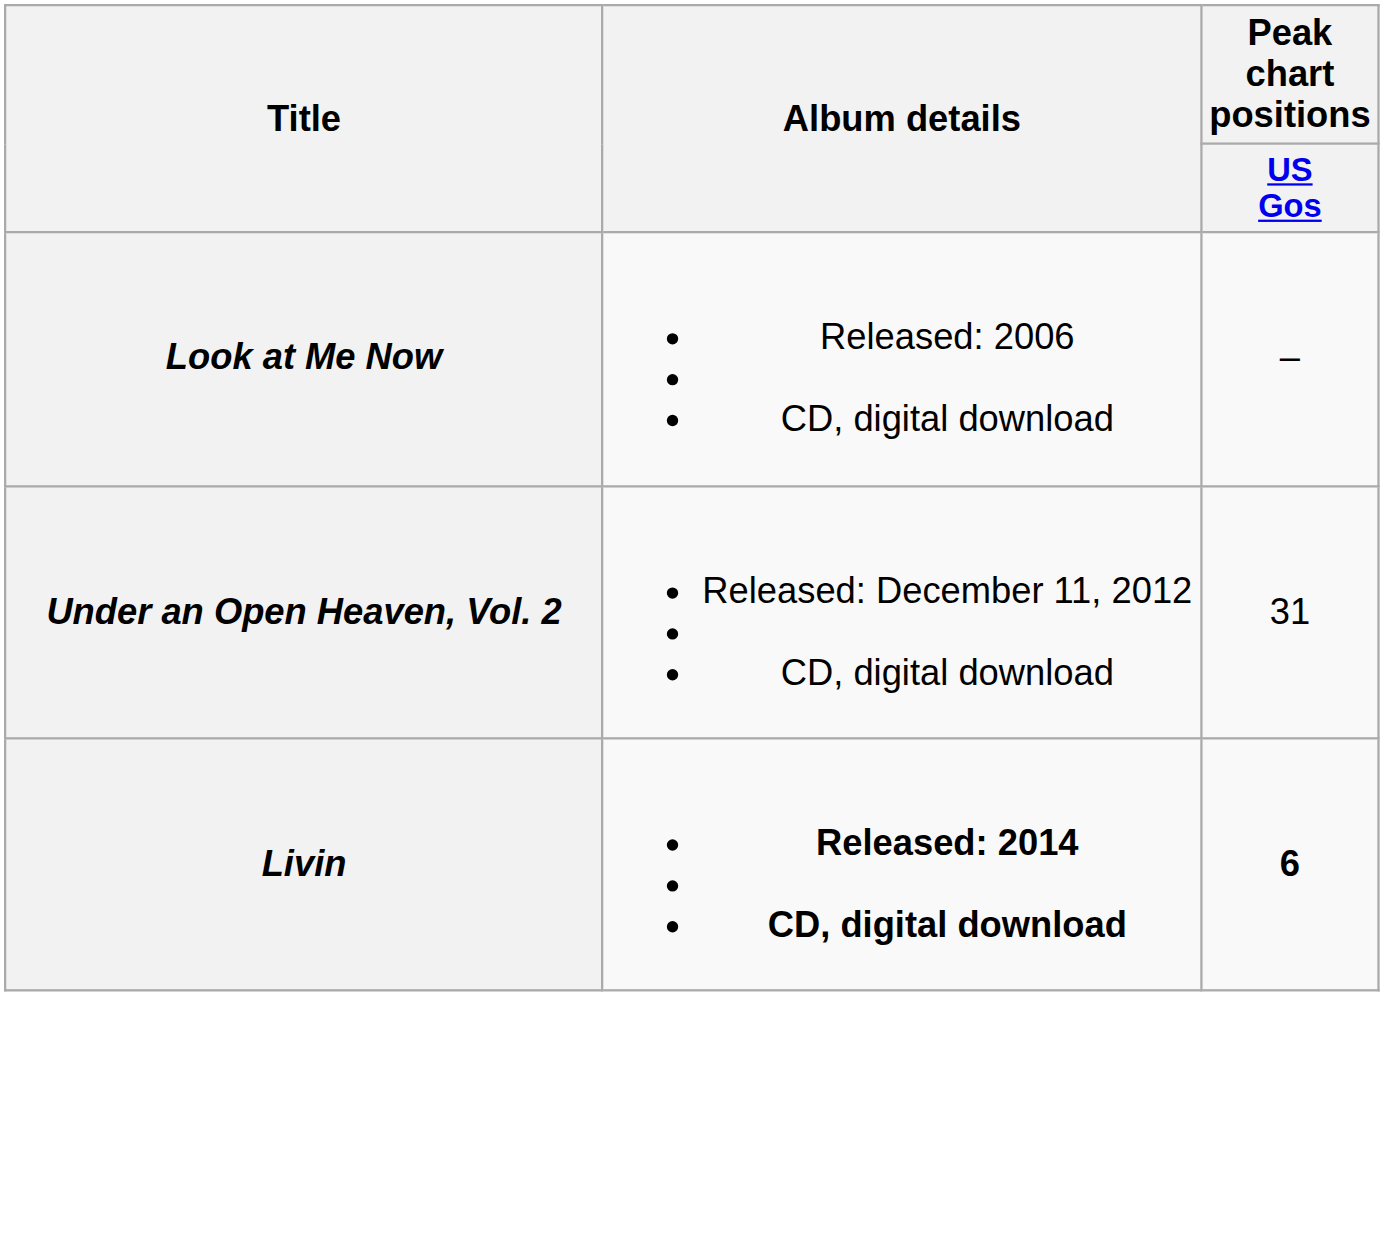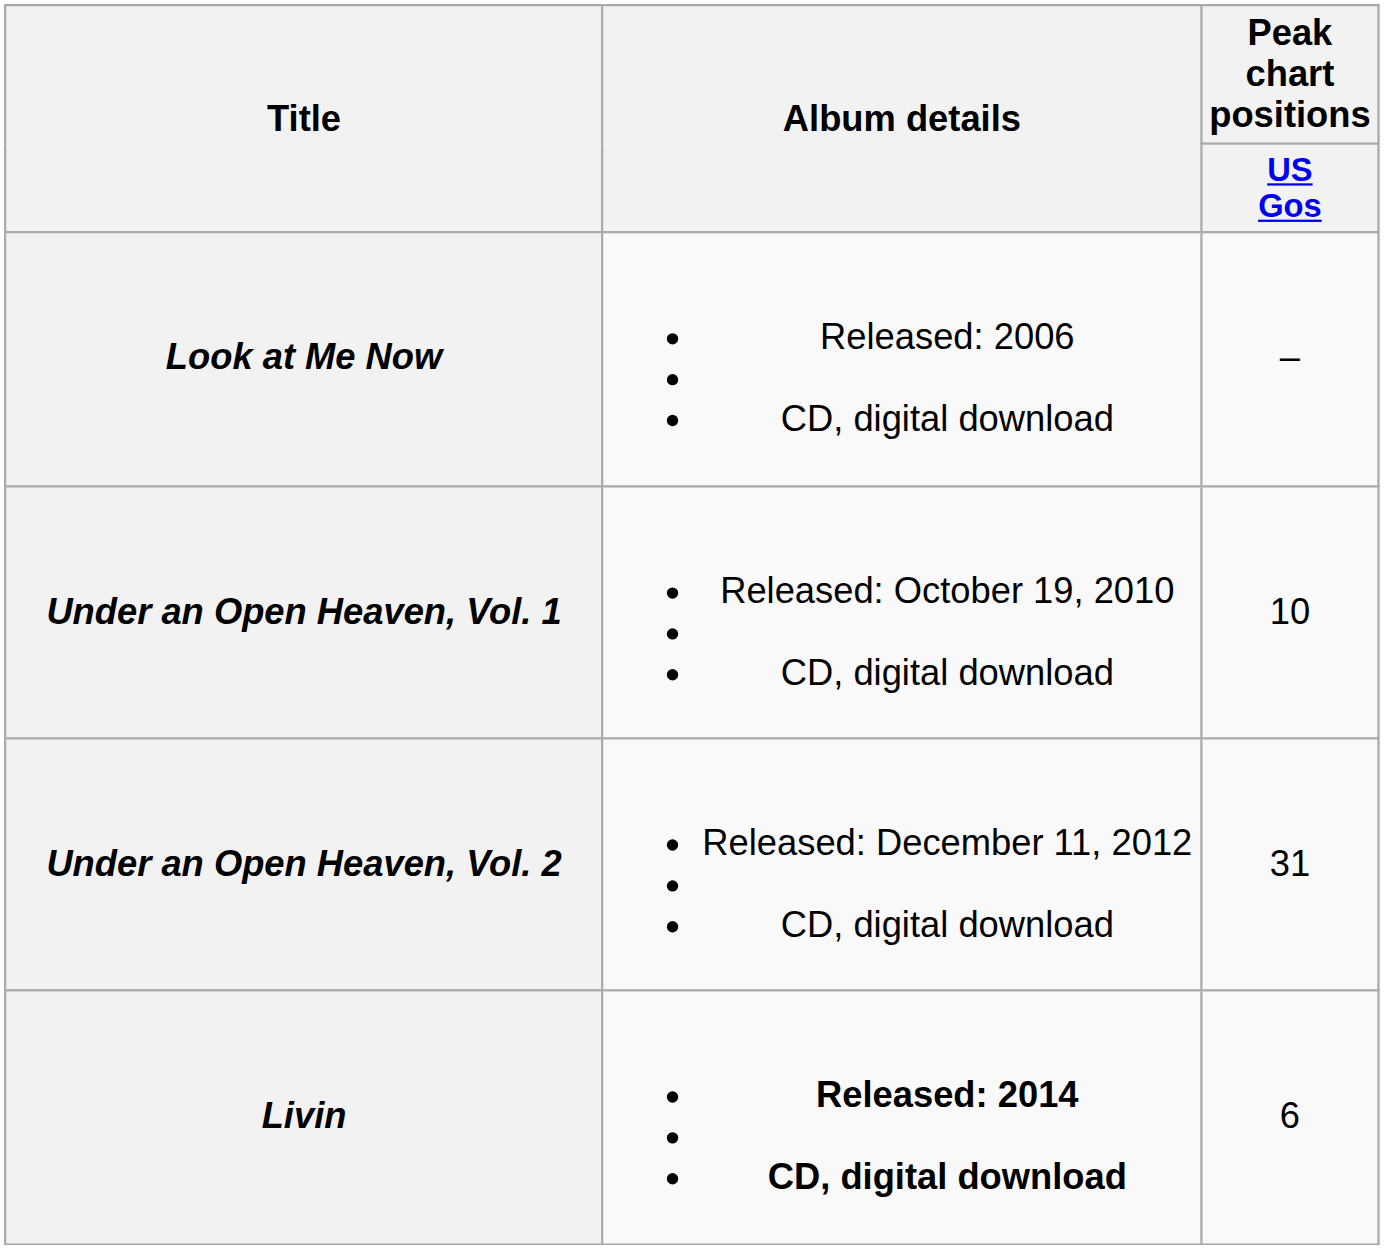 <table class="wikitable plainrowheaders" style="text-align:center;">
 <tr>
 <th scope="col" rowspan="2" style="width:16em;">Title</th>
 <th scope="col" rowspan="2" style="width:16em;">Album details</th>
 <th scope="col" colspan="1">Peak chart positions</th>
 </tr>
 <tr>
 <th style="width:3em; font-size:90%"><a href='#'>US<br>Gos</a></th>
 </tr>
 <tr>
 <th scope="row"><em>Look at Me Now</em></th>
 <td><br><ul><li>Released: 2006</li><li></li><li>CD, digital download</li></ul></td>
 <td>–</td>
 </tr>
 <tr>
+<th scope="row"><em>Under an Open Heaven, Vol. 1</em></th>
+<td><br><ul><li>Released: October 19, 2010</li><li></li><li>CD, digital download</li></ul></td>
+<td>10</td>
+</tr>
+<tr>
 <th scope="row"><em>Under an Open Heaven, Vol. 2</em></th>
 <td><br><ul><li>Released: December 11, 2012</li><li></li><li>CD, digital download</li></ul></td>
 <td>31</td>
 </tr>
 <tr>
 <th scope="row"><em>Livin</em></th>
 <td><strong><br><ul><li>Released: 2014</li><li></li><li>CD, digital download</li></ul></strong></td>
-<td><strong>6</strong></td>
+<td>6</td>
 </tr>
 </table>
